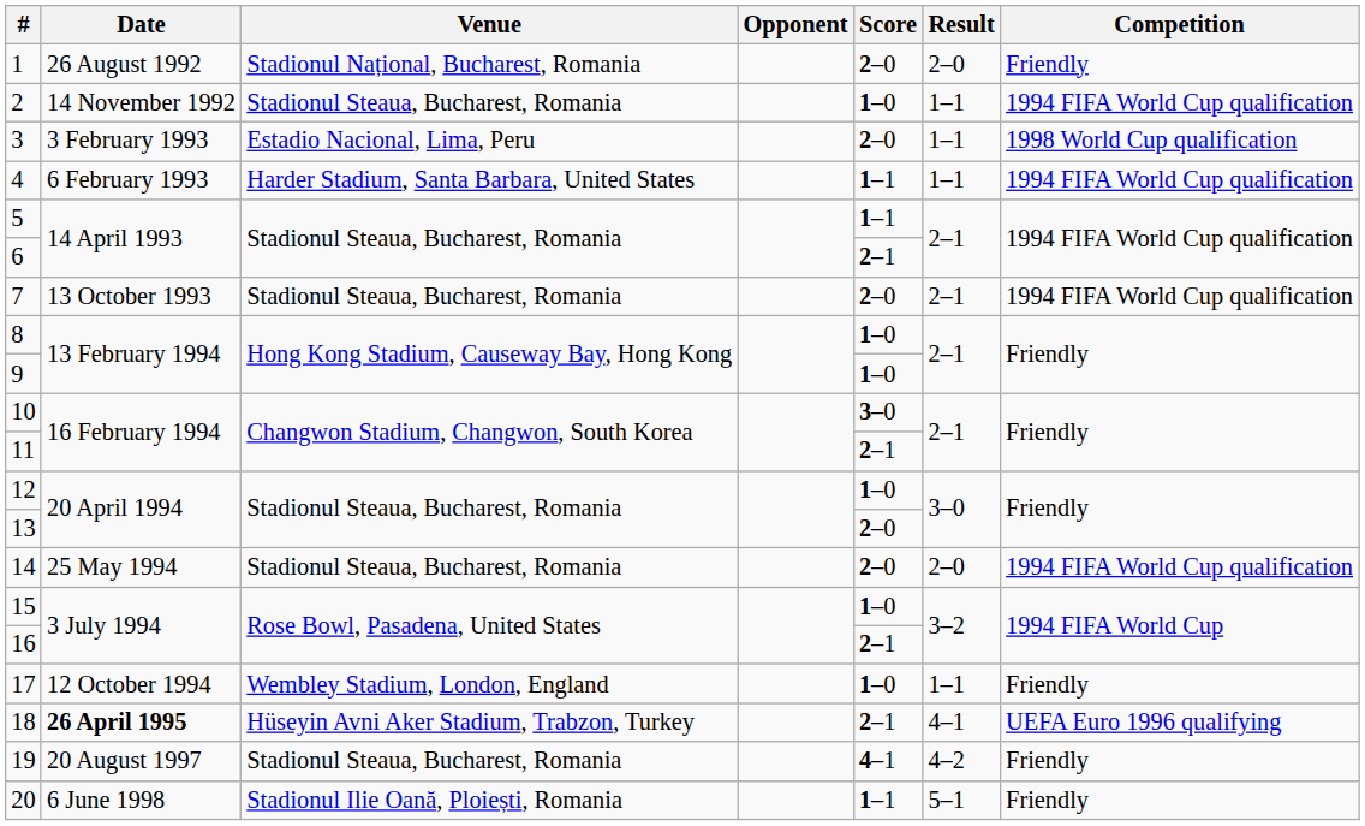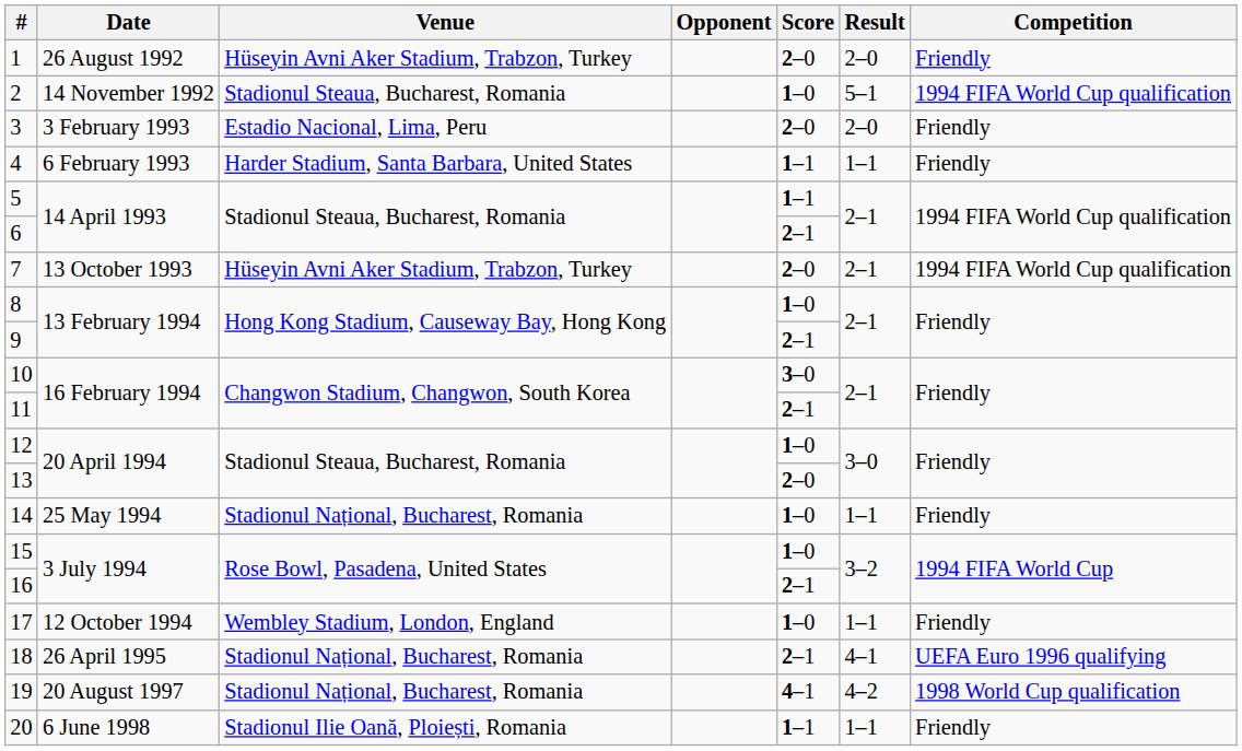 <table class="wikitable sortable" style="font-size:100%">
 <tr>
 <th>#</th>
 <th>Date</th>
 <th>Venue</th>
 <th>Opponent</th>
 <th>Score</th>
 <th>Result</th>
 <th>Competition</th>
 </tr>
 <tr>
 <td>1</td>
 <td>26 August 1992</td>
-<td><a href='#'>Stadionul Național</a>, <a href='#'>Bucharest</a>, Romania</td>
+<td><a href='#'>Hüseyin Avni Aker Stadium</a>, <a href='#'>Trabzon</a>, Turkey</td>
 <td></td>
 <td><strong>2</strong>–0</td>
 <td>2–0</td>
 <td><a href='#'>Friendly</a></td>
 </tr>
 <tr>
 <td>2</td>
 <td>14 November 1992</td>
 <td><a href='#'>Stadionul Steaua</a>, Bucharest, Romania</td>
 <td></td>
 <td><strong>1</strong>–0</td>
-<td>1–1</td>
+<td>5–1</td>
 <td><a href='#'>1994 FIFA World Cup qualification</a></td>
 </tr>
 <tr>
 <td>3</td>
 <td>3 February 1993</td>
 <td><a href='#'>Estadio Nacional</a>, <a href='#'>Lima</a>, Peru</td>
 <td></td>
 <td><strong>2</strong>–0</td>
-<td>1–1</td>
-<td><a href='#'>1998 World Cup qualification</a></td>
+<td>2–0</td>
+<td>Friendly</td>
 </tr>
 <tr>
 <td>4</td>
 <td>6 February 1993</td>
 <td><a href='#'>Harder Stadium</a>, <a href='#'>Santa Barbara</a>, United States</td>
 <td></td>
 <td><strong>1</strong>–1</td>
 <td>1–1</td>
-<td><a href='#'>1994 FIFA World Cup qualification</a></td>
+<td>Friendly</td>
 </tr>
 <tr>
 <td>5</td>
 <td rowspan="2">14 April 1993</td>
 <td rowspan="2">Stadionul Steaua, Bucharest, Romania</td>
 <td rowspan="2"></td>
 <td><strong>1</strong>–1</td>
 <td rowspan="2">2–1</td>
 <td rowspan="2">1994 FIFA World Cup qualification</td>
 </tr>
 <tr>
 <td>6</td>
 <td><strong>2</strong>–1</td>
 </tr>
 <tr>
 <td>7</td>
 <td>13 October 1993</td>
-<td>Stadionul Steaua, Bucharest, Romania</td>
+<td><a href='#'>Hüseyin Avni Aker Stadium</a>, <a href='#'>Trabzon</a>, Turkey</td>
 <td></td>
 <td><strong>2</strong>–0</td>
 <td>2–1</td>
 <td>1994 FIFA World Cup qualification</td>
 </tr>
 <tr>
 <td>8</td>
 <td rowspan="2">13 February 1994</td>
 <td rowspan="2"><a href='#'>Hong Kong Stadium</a>, <a href='#'>Causeway Bay</a>, Hong Kong</td>
 <td rowspan="2"></td>
 <td><strong>1</strong>–0</td>
 <td rowspan="2">2–1</td>
 <td rowspan="2">Friendly</td>
 </tr>
 <tr>
 <td>9</td>
-<td><strong>1</strong>–0</td>
+<td><strong>2</strong>–1</td>
 </tr>
 <tr>
 <td>10</td>
 <td rowspan="2">16 February 1994</td>
 <td rowspan="2"><a href='#'>Changwon Stadium</a>, <a href='#'>Changwon</a>, South Korea</td>
 <td rowspan="2"></td>
 <td><strong>3</strong>–0</td>
 <td rowspan="2">2–1</td>
 <td rowspan="2">Friendly</td>
 </tr>
 <tr>
 <td>11</td>
 <td><strong>2</strong>–1</td>
 </tr>
 <tr>
 <td>12</td>
 <td rowspan="2">20 April 1994</td>
 <td rowspan="2">Stadionul Steaua, Bucharest, Romania</td>
 <td rowspan="2"></td>
 <td><strong>1</strong>–0</td>
 <td rowspan="2">3–0</td>
 <td rowspan="2">Friendly</td>
 </tr>
 <tr>
 <td>13</td>
 <td><strong>2</strong>–0</td>
 </tr>
 <tr>
 <td>14</td>
 <td>25 May 1994</td>
-<td>Stadionul Steaua, Bucharest, Romania</td>
+<td><a href='#'>Stadionul Național</a>, <a href='#'>Bucharest</a>, Romania</td>
 <td></td>
-<td><strong>2</strong>–0</td>
-<td>2–0</td>
-<td><a href='#'>1994 FIFA World Cup qualification</a></td>
+<td><strong>1</strong>–0</td>
+<td>1–1</td>
+<td>Friendly</td>
 </tr>
 <tr>
 <td>15</td>
 <td rowspan="2">3 July 1994</td>
 <td rowspan="2"><a href='#'>Rose Bowl</a>, <a href='#'>Pasadena</a>, United States</td>
 <td rowspan="2"></td>
 <td><strong>1</strong>–0</td>
 <td rowspan="2">3–2</td>
 <td rowspan="2"><a href='#'>1994 FIFA World Cup</a></td>
 </tr>
 <tr>
 <td>16</td>
 <td><strong>2</strong>–1</td>
 </tr>
 <tr>
 <td>17</td>
 <td>12 October 1994</td>
 <td><a href='#'>Wembley Stadium</a>, <a href='#'>London</a>, England</td>
 <td></td>
 <td><strong>1</strong>–0</td>
 <td>1–1</td>
 <td>Friendly</td>
 </tr>
 <tr>
 <td>18</td>
-<td><strong>26 April 1995</strong></td>
-<td><a href='#'>Hüseyin Avni Aker Stadium</a>, <a href='#'>Trabzon</a>, Turkey</td>
+<td>26 April 1995</td>
+<td><a href='#'>Stadionul Național</a>, <a href='#'>Bucharest</a>, Romania</td>
 <td></td>
 <td><strong>2</strong>–1</td>
 <td>4–1</td>
 <td><a href='#'>UEFA Euro 1996 qualifying</a></td>
 </tr>
 <tr>
 <td>19</td>
 <td>20 August 1997</td>
-<td>Stadionul Steaua, Bucharest, Romania</td>
+<td><a href='#'>Stadionul Național</a>, <a href='#'>Bucharest</a>, Romania</td>
 <td></td>
 <td><strong>4</strong>–1</td>
 <td>4–2</td>
-<td>Friendly</td>
+<td><a href='#'>1998 World Cup qualification</a></td>
 </tr>
 <tr>
 <td>20</td>
 <td>6 June 1998</td>
 <td><a href='#'>Stadionul Ilie Oană</a>, <a href='#'>Ploiești</a>, Romania</td>
 <td></td>
 <td><strong>1</strong>–1</td>
-<td>5–1</td>
+<td>1–1</td>
 <td>Friendly</td>
 </tr>
 </table>
